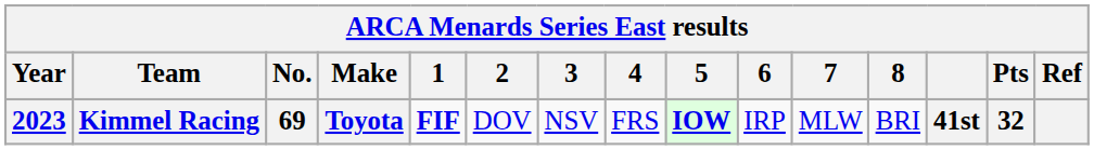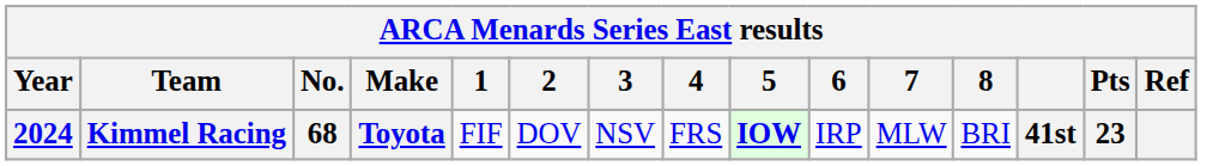 <table class="wikitable" style="text-align:center; font-size:75%">
 <tr>
 <th colspan=15><a href='#'>ARCA Menards Series East</a> results</th>
 </tr>
 <tr>
 <th>Year</th>
 <th>Team</th>
 <th>No.</th>
 <th>Make</th>
 <th>1</th>
 <th>2</th>
 <th>3</th>
 <th>4</th>
 <th>5</th>
 <th>6</th>
 <th>7</th>
 <th>8</th>
 <th></th>
 <th>Pts</th>
 <th>Ref</th>
 </tr>
 <tr>
-<th><a href='#'>2023</a></th>
+<th><a href='#'>2024</a></th>
 <th><a href='#'>Kimmel Racing</a></th>
-<th>69</th>
+<th>68</th>
 <th><a href='#'>Toyota</a></th>
-<td><strong><a href='#'>FIF</a></strong></td>
+<td><a href='#'>FIF</a></td>
 <td><a href='#'>DOV</a></td>
 <td><a href='#'>NSV</a></td>
 <td><a href='#'>FRS</a></td>
 <td style="background:#DFFFDF;"><strong><a href='#'>IOW</a><br></strong></td>
 <td><a href='#'>IRP</a></td>
 <td><a href='#'>MLW</a></td>
 <td><a href='#'>BRI</a></td>
 <th>41st</th>
-<th>32</th>
+<th>23</th>
 <th></th>
 </tr>
 </table>
